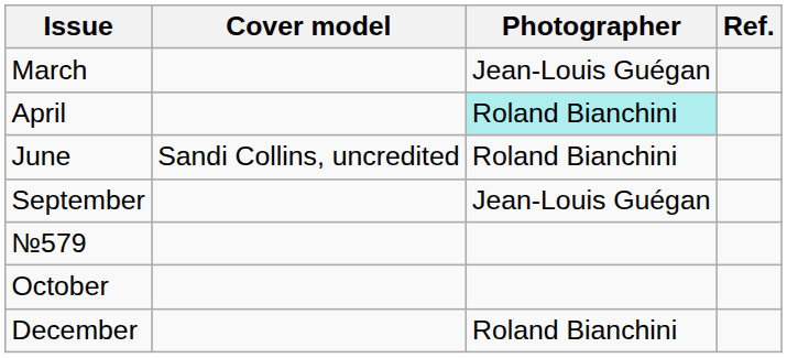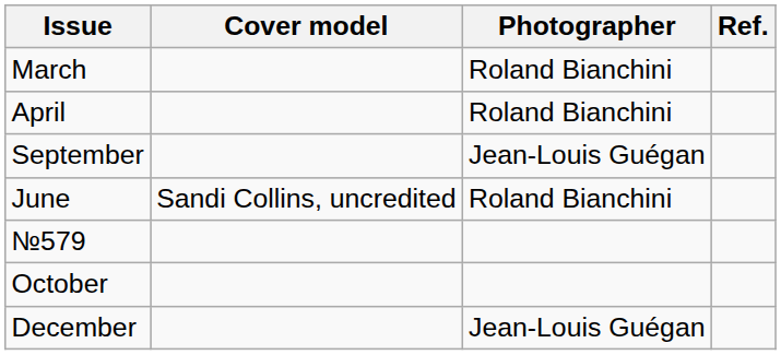 <table class="wikitable">
 <tr>
 <th>Issue</th>
 <th>Cover model</th>
 <th>Photographer</th>
 <th>Ref.</th>
 </tr>
 <tr>
 <td>March</td>
 <td></td>
-<td>Jean-Louis Guégan</td>
+<td>Roland Bianchini</td>
 <td></td>
 </tr>
 <tr>
 <td>April</td>
 <td></td>
-<td style="background: paleturquoise;">Roland Bianchini</td>
-<td></td>
-</tr>
-<tr>
-<td>June</td>
-<td>Sandi Collins, uncredited</td>
 <td>Roland Bianchini</td>
 <td></td>
 </tr>
 <tr>
 <td>September</td>
 <td></td>
 <td>Jean-Louis Guégan</td>
+<td></td>
+</tr>
+<tr>
+<td>June</td>
+<td>Sandi Collins, uncredited</td>
+<td>Roland Bianchini</td>
 <td></td>
 </tr>
 <tr>
 <td>№579</td>
 <td></td>
 <td></td>
 <td></td>
 </tr>
 <tr>
 <td>October</td>
 <td></td>
 <td></td>
 <td></td>
 </tr>
 <tr>
 <td>December</td>
 <td></td>
-<td>Roland Bianchini</td>
+<td>Jean-Louis Guégan</td>
 <td></td>
 </tr>
 </table>
